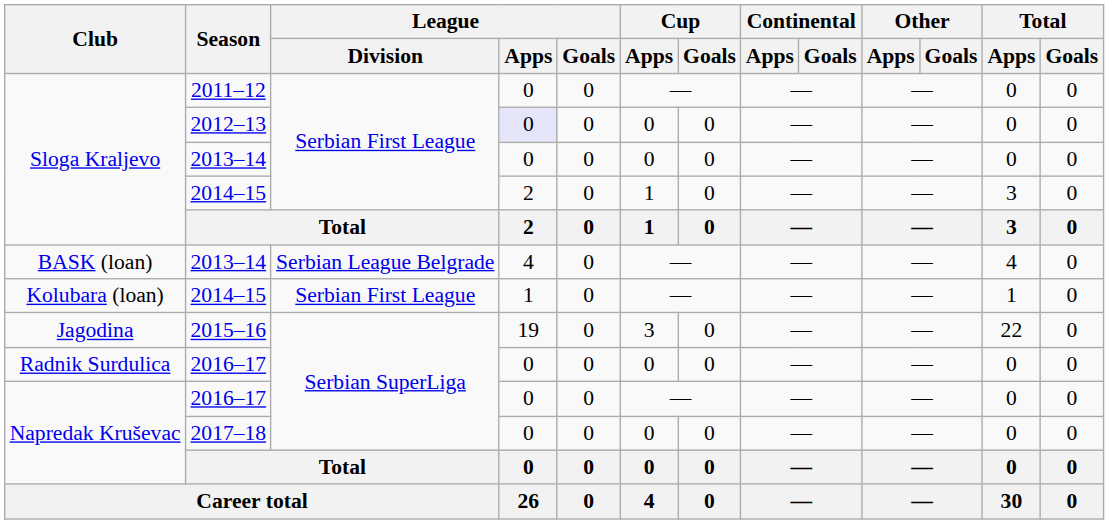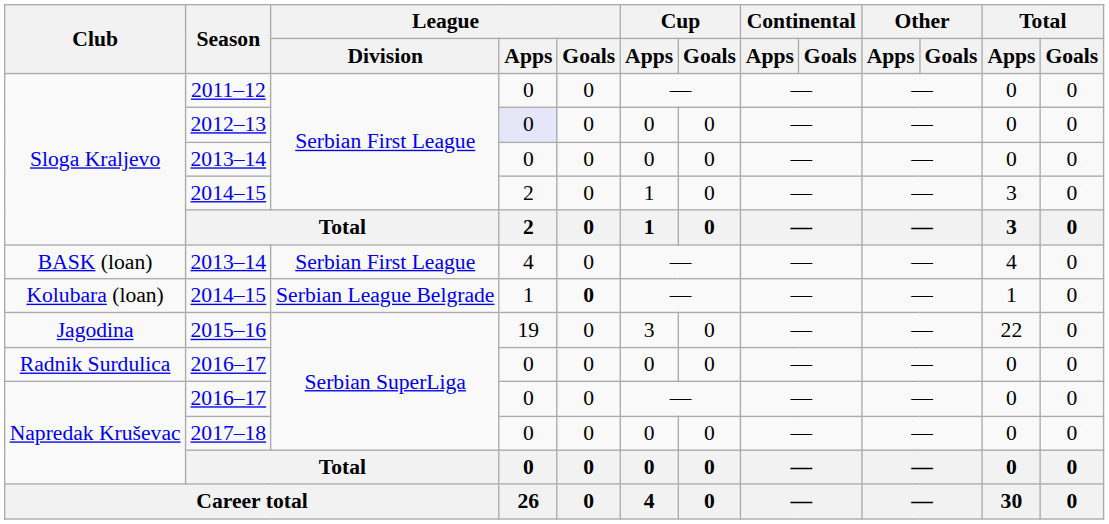 <table class="wikitable" style="text-align:center">
 <tr>
 <th rowspan="2">Club</th>
 <th rowspan="2">Season</th>
 <th colspan="3">League</th>
 <th colspan="2">Cup</th>
 <th colspan="2">Continental</th>
 <th colspan="2">Other</th>
 <th colspan="2">Total</th>
 </tr>
 <tr>
 <th>Division</th>
 <th>Apps</th>
 <th>Goals</th>
 <th>Apps</th>
 <th>Goals</th>
 <th>Apps</th>
 <th>Goals</th>
 <th>Apps</th>
 <th>Goals</th>
 <th>Apps</th>
 <th>Goals</th>
 </tr>
 <tr>
 <td rowspan="5"><a href='#'>Sloga Kraljevo</a></td>
 <td><a href='#'>2011–12</a></td>
 <td rowspan=4><a href='#'>Serbian First League</a></td>
 <td>0</td>
 <td>0</td>
 <td colspan="2">—</td>
 <td colspan="2">—</td>
 <td colspan="2">—</td>
 <td>0</td>
 <td>0</td>
 </tr>
 <tr>
 <td><a href='#'>2012–13</a></td>
 <td style="background: lavender;">0</td>
 <td>0</td>
 <td>0</td>
 <td>0</td>
 <td colspan="2">—</td>
 <td colspan="2">—</td>
 <td>0</td>
 <td>0</td>
 </tr>
 <tr>
 <td><a href='#'>2013–14</a></td>
 <td>0</td>
 <td>0</td>
 <td>0</td>
 <td>0</td>
 <td colspan="2">—</td>
 <td colspan="2">—</td>
 <td>0</td>
 <td>0</td>
 </tr>
 <tr>
 <td><a href='#'>2014–15</a></td>
 <td>2</td>
 <td>0</td>
 <td>1</td>
 <td>0</td>
 <td colspan="2">—</td>
 <td colspan="2">—</td>
 <td>3</td>
 <td>0</td>
 </tr>
 <tr>
 <th colspan="2">Total</th>
 <th>2</th>
 <th>0</th>
 <th>1</th>
 <th>0</th>
 <th colspan="2">—</th>
 <th colspan="2">—</th>
 <th>3</th>
 <th>0</th>
 </tr>
 <tr>
 <td><a href='#'>BASK</a> (loan)</td>
 <td><a href='#'>2013–14</a></td>
-<td><a href='#'>Serbian League Belgrade</a></td>
+<td><a href='#'>Serbian First League</a></td>
 <td>4</td>
 <td>0</td>
 <td colspan="2">—</td>
 <td colspan="2">—</td>
 <td colspan="2">—</td>
 <td>4</td>
 <td>0</td>
 </tr>
 <tr>
 <td><a href='#'>Kolubara</a> (loan)</td>
 <td><a href='#'>2014–15</a></td>
-<td><a href='#'>Serbian First League</a></td>
+<td><a href='#'>Serbian League Belgrade</a></td>
 <td>1</td>
-<td>0</td>
+<td><strong>0</strong></td>
 <td colspan="2">—</td>
 <td colspan="2">—</td>
 <td colspan="2">—</td>
 <td>1</td>
 <td>0</td>
 </tr>
 <tr>
 <td><a href='#'>Jagodina</a></td>
 <td><a href='#'>2015–16</a></td>
 <td rowspan=4><a href='#'>Serbian SuperLiga</a></td>
 <td>19</td>
 <td>0</td>
 <td>3</td>
 <td>0</td>
 <td colspan="2">—</td>
 <td colspan="2">—</td>
 <td>22</td>
 <td>0</td>
 </tr>
 <tr>
 <td><a href='#'>Radnik Surdulica</a></td>
 <td><a href='#'>2016–17</a></td>
 <td>0</td>
 <td>0</td>
 <td>0</td>
 <td>0</td>
 <td colspan="2">—</td>
 <td colspan="2">—</td>
 <td>0</td>
 <td>0</td>
 </tr>
 <tr>
 <td rowspan="3"><a href='#'>Napredak Kruševac</a></td>
 <td><a href='#'>2016–17</a></td>
 <td>0</td>
 <td>0</td>
 <td colspan="2">—</td>
 <td colspan="2">—</td>
 <td colspan="2">—</td>
 <td>0</td>
 <td>0</td>
 </tr>
 <tr>
 <td><a href='#'>2017–18</a></td>
 <td>0</td>
 <td>0</td>
 <td>0</td>
 <td>0</td>
 <td colspan="2">—</td>
 <td colspan="2">—</td>
 <td>0</td>
 <td>0</td>
 </tr>
 <tr>
 <th colspan="2">Total</th>
 <th>0</th>
 <th>0</th>
 <th>0</th>
 <th>0</th>
 <th colspan="2">—</th>
 <th colspan="2">—</th>
 <th>0</th>
 <th>0</th>
 </tr>
 <tr>
 <th colspan="3">Career total</th>
 <th>26</th>
 <th>0</th>
 <th>4</th>
 <th>0</th>
 <th colspan="2">—</th>
 <th colspan="2">—</th>
 <th>30</th>
 <th>0</th>
 </tr>
 </table>
